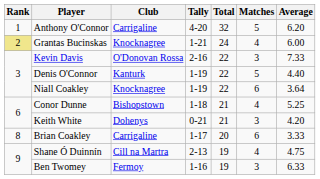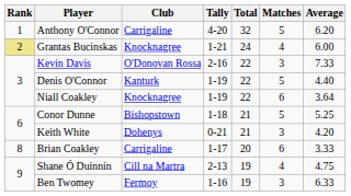 <table class="wikitable">
 <tr>
 <th>Rank</th>
 <th>Player</th>
 <th>Club</th>
 <th>Tally</th>
 <th>Total</th>
 <th>Matches</th>
 <th>Average</th>
 </tr>
 <tr>
 <td rowspan="1" style="text-align:center;">1</td>
 <td>Anthony O'Connor</td>
 <td><a href='#'>Carrigaline</a></td>
 <td align=center>4-20</td>
 <td align=center>32</td>
 <td align=center>5</td>
 <td align=center>6.20</td>
 </tr>
 <tr>
 <td rowspan="1" style="background: khaki; text-align:center;">2</td>
 <td>Grantas Bucinskas</td>
 <td><a href='#'>Knocknagree</a></td>
 <td align=center>1-21</td>
 <td align=center>24</td>
 <td align=center>4</td>
 <td align=center>6.00</td>
 </tr>
 <tr>
 <td rowspan="3" style="text-align:center;">3</td>
 <td><a href='#'>Kevin Davis</a></td>
 <td><a href='#'>O'Donovan Rossa</a></td>
 <td align=center>2-16</td>
 <td align=center>22</td>
 <td align=center>3</td>
 <td align=center>7.33</td>
 </tr>
 <tr>
 <td>Denis O'Connor</td>
 <td><a href='#'>Kanturk</a></td>
 <td align=center>1-19</td>
 <td align=center>22</td>
 <td align=center>5</td>
 <td align=center>4.40</td>
 </tr>
 <tr>
 <td>Niall Coakley</td>
 <td><a href='#'>Knocknagree</a></td>
 <td align=center>1-19</td>
 <td align=center>22</td>
 <td align=center>6</td>
 <td align=center>3.64</td>
 </tr>
 <tr>
 <td rowspan="2" style="text-align:center;">6</td>
 <td>Conor Dunne</td>
 <td><a href='#'>Bishopstown</a></td>
 <td align=center>1-18</td>
 <td align=center>21</td>
-<td align=center>4</td>
+<td align=center>5</td>
 <td align=center>5.25</td>
 </tr>
 <tr>
 <td>Keith White</td>
 <td><a href='#'>Dohenys</a></td>
 <td align=center>0-21</td>
 <td align=center>21</td>
 <td align=center>3</td>
 <td align=center>4.20</td>
 </tr>
 <tr>
 <td rowspan="1" style="text-align:center;">8</td>
 <td>Brian Coakley</td>
 <td><a href='#'>Carrigaline</a></td>
 <td align=center>1-17</td>
 <td align=center>20</td>
 <td align=center>6</td>
 <td align=center>3.33</td>
 </tr>
 <tr>
 <td rowspan="2" style="text-align:center;">9</td>
 <td>Shane Ó Duinnín</td>
 <td><a href='#'>Cill na Martra</a></td>
 <td align=center>2-13</td>
 <td align=center>19</td>
 <td align=center>4</td>
 <td align=center>4.75</td>
 </tr>
 <tr>
 <td>Ben Twomey</td>
 <td><a href='#'>Fermoy</a></td>
 <td align=center>1-16</td>
 <td align=center>19</td>
 <td align=center>3</td>
 <td align=center>6.33</td>
 </tr>
 </table>
